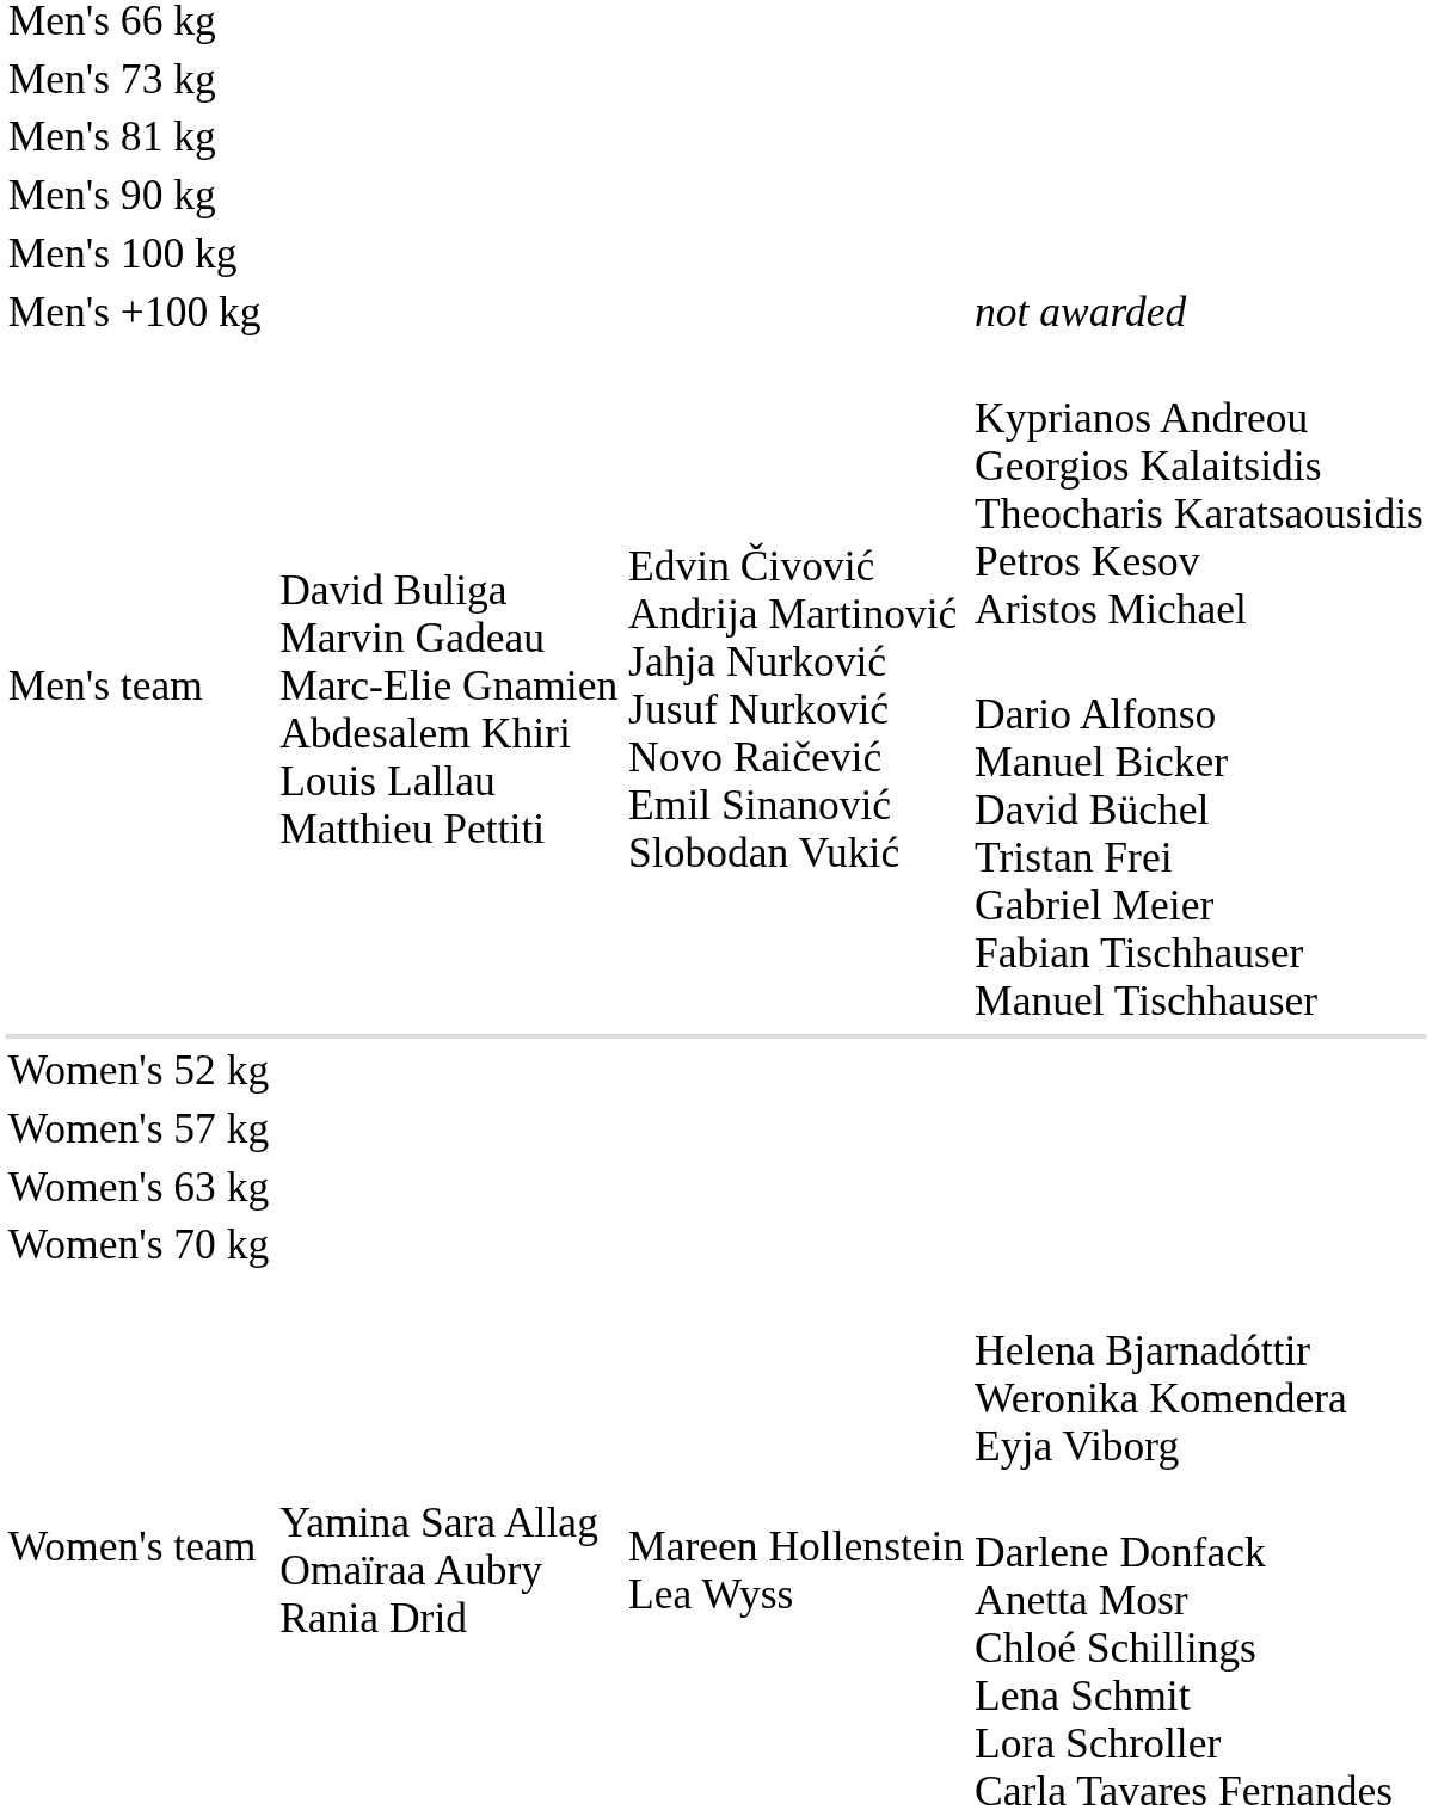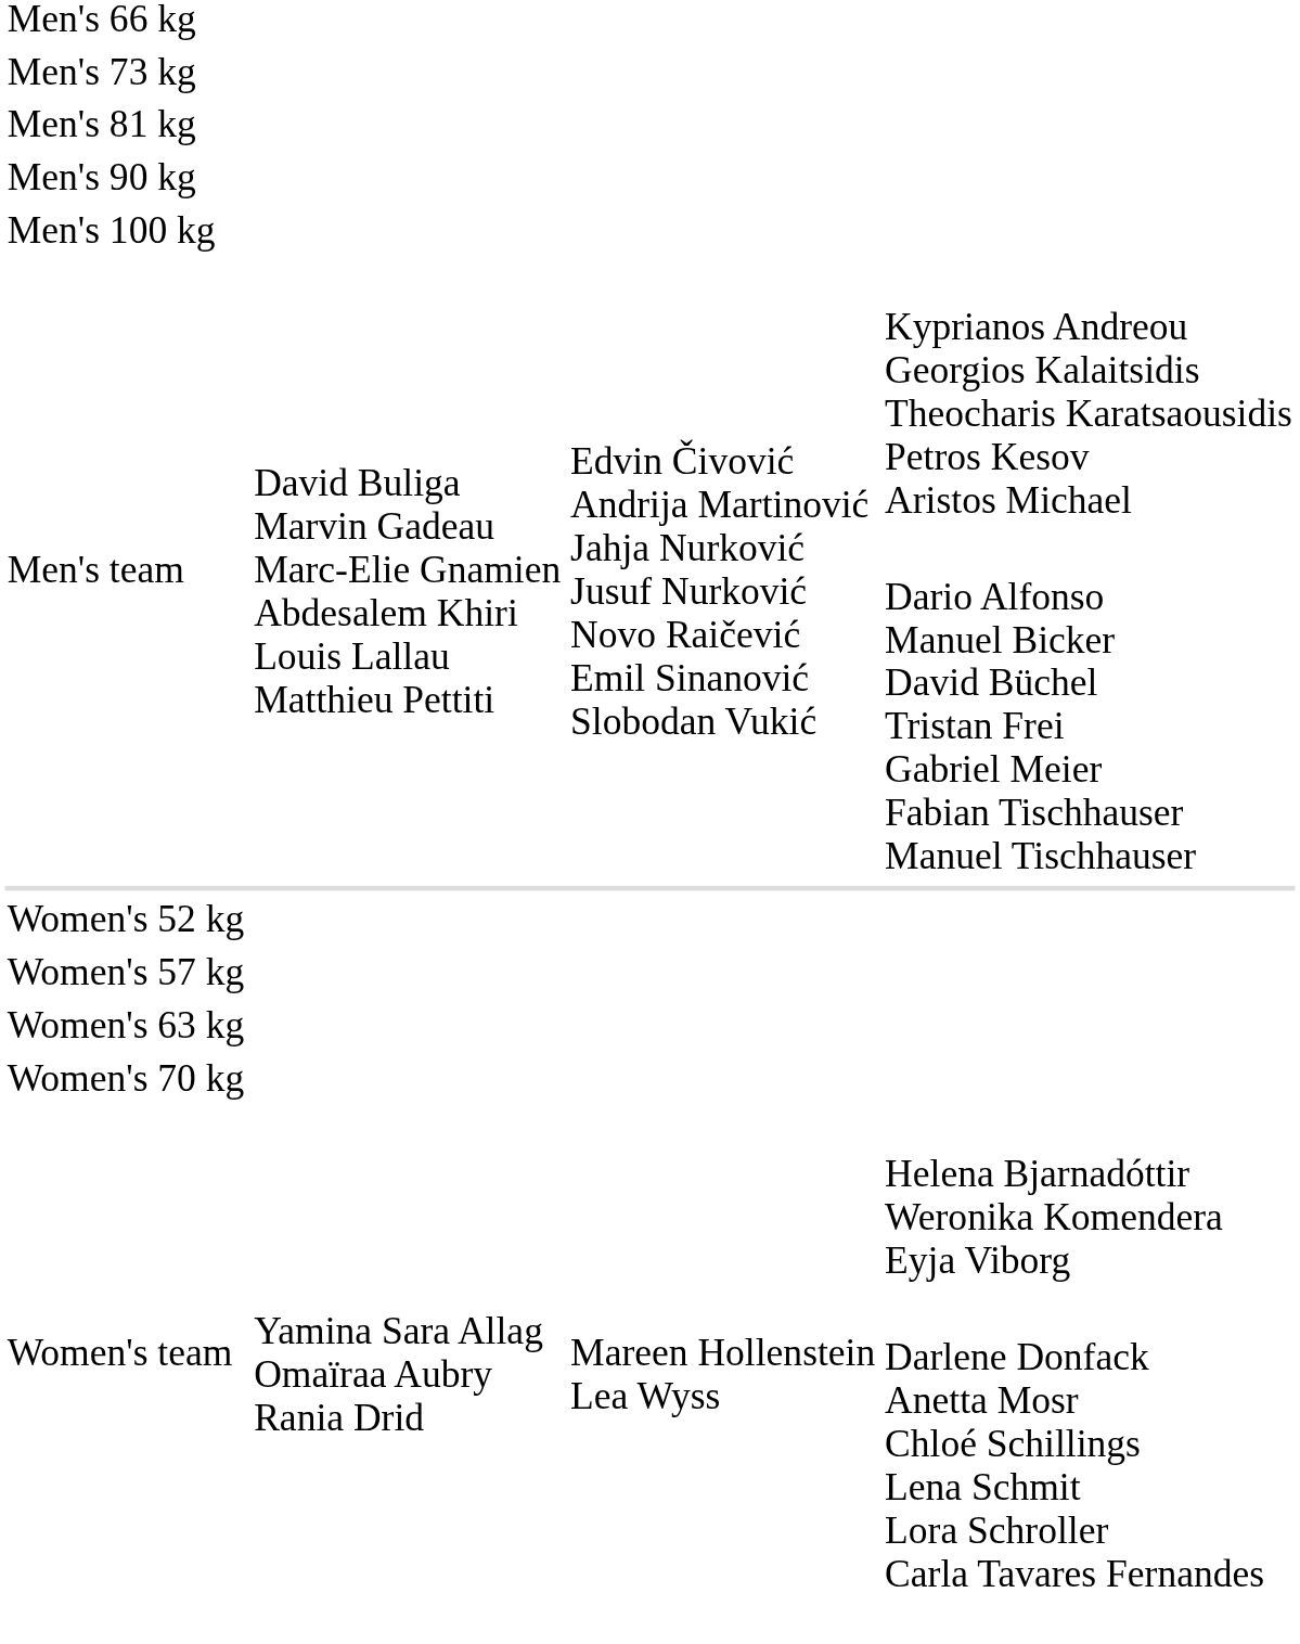 <table>
 <tr>
 <td rowspan=2>Men's 66 kg</td>
 <td rowspan=2></td>
 <td rowspan=2></td>
 <td></td>
 </tr>
 <tr>
 <td></td>
 </tr>
 <tr>
 <td rowspan=2>Men's 73 kg</td>
 <td rowspan=2></td>
 <td rowspan=2></td>
 <td></td>
 </tr>
 <tr>
 <td></td>
 </tr>
 <tr>
 <td rowspan=2>Men's 81 kg</td>
 <td rowspan=2></td>
 <td rowspan=2></td>
 <td></td>
 </tr>
 <tr>
 <td></td>
 </tr>
 <tr>
 <td>Men's 90 kg</td>
 <td nowrap></td>
 <td></td>
 <td></td>
 </tr>
 <tr>
 <td rowspan=2>Men's 100 kg</td>
 <td rowspan=2></td>
 <td rowspan=2></td>
 <td></td>
 </tr>
 <tr>
 <td></td>
-</tr>
-<tr>
-<td>Men's +100 kg</td>
-<td></td>
-<td></td>
-<td><em>not awarded</em></td>
 </tr>
 <tr>
 <td rowspan=2>Men's team</td>
 <td rowspan=2><br>David Buliga<br>Marvin Gadeau<br>Marc-Elie Gnamien<br>Abdesalem Khiri<br>Louis Lallau<br>Matthieu Pettiti</td>
 <td rowspan=2><br>Edvin Čivović<br>Andrija Martinović<br>Jahja Nurković<br>Jusuf Nurković<br>Novo Raičević<br>Emil Sinanović<br>Slobodan Vukić</td>
 <td nowrap><br>Kyprianos Andreou<br>Georgios Kalaitsidis<br>Theocharis Karatsaousidis<br>Petros Kesov<br>Aristos Michael</td>
 </tr>
 <tr>
 <td><br>Dario Alfonso<br>Manuel Bicker<br>David Büchel<br>Tristan Frei<br>Gabriel Meier<br>Fabian Tischhauser<br>Manuel Tischhauser</td>
 </tr>
 <tr bgcolor=#dddddd>
 <td colspan=4></td>
 </tr>
 <tr>
 <td rowspan=2>Women's 52 kg</td>
 <td rowspan=2></td>
 <td rowspan=2 nowrap></td>
 <td></td>
 </tr>
 <tr>
 <td></td>
 </tr>
 <tr>
 <td>Women's 57 kg</td>
 <td></td>
 <td></td>
 <td></td>
 </tr>
 <tr>
 <td rowspan=2>Women's 63 kg</td>
 <td rowspan=2></td>
 <td rowspan=2></td>
 <td></td>
 </tr>
 <tr>
 <td></td>
 </tr>
 <tr>
 <td rowspan=2>Women's 70 kg</td>
 <td rowspan=2></td>
 <td rowspan=2></td>
 <td></td>
 </tr>
 <tr>
 <td></td>
 </tr>
 <tr>
 <td rowspan=2>Women's team</td>
 <td rowspan=2><br>Yamina Sara Allag<br>Omaïraa Aubry<br>Rania Drid</td>
 <td rowspan=2><br>Mareen Hollenstein<br>Lea Wyss</td>
 <td><br>Helena Bjarnadóttir<br>Weronika Komendera<br>Eyja Viborg</td>
 </tr>
 <tr>
 <td nowrap><br>Darlene Donfack<br>Anetta Mosr<br>Chloé Schillings<br>Lena Schmit<br>Lora Schroller<br>Carla Tavares Fernandes</td>
 </tr>
 </table>
